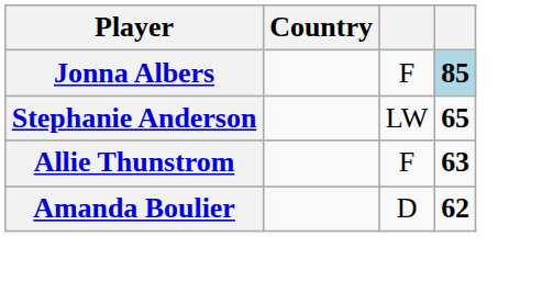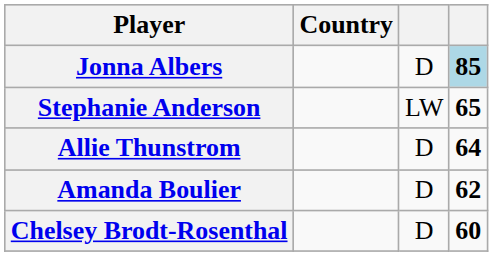 <table class= "wikitable" style="text-align: center;">
 <tr>
 <th scope="col">Player</th>
 <th scope="col">Country</th>
 <th scope="col"></th>
 <th scope="col"></th>
 </tr>
 <tr>
 <th scope="row" align="left"><a href='#'>Jonna Albers</a></th>
 <td></td>
-<td>F</td>
+<td>D</td>
 <td style="background: lightblue;"><strong>85</strong></td>
 </tr>
 <tr>
 <th scope="row" align="left"><a href='#'>Stephanie Anderson</a></th>
 <td></td>
 <td>LW</td>
 <td><strong>65</strong></td>
 </tr>
 <tr>
 <th scope="row" align="left"><a href='#'>Allie Thunstrom</a></th>
 <td></td>
-<td>F</td>
-<td><strong>63</strong></td>
+<td>D</td>
+<td><strong>64</strong></td>
 </tr>
 <tr>
 <th scope="row" align="left"><a href='#'>Amanda Boulier</a></th>
 <td></td>
 <td>D</td>
 <td><strong>62</strong></td>
 </tr>
+<tr>
+<th scope="row" align="left"><a href='#'>Chelsey Brodt-Rosenthal</a></th>
+<td></td>
+<td>D</td>
+<td><strong>60</strong></td>
+</tr>
 </table>
